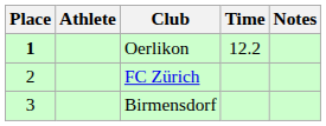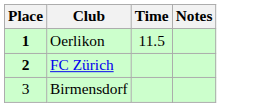 <table class="wikitable sortable">
 <tr>
 <th>Place</th>
-<th>Athlete</th>
 <th>Club</th>
 <th>Time</th>
 <th>Notes</th>
 </tr>
 <tr style="background:#cfc;">
 <td align=center><strong>1</strong></td>
-<td></td>
 <td>Oerlikon</td>
-<td align=center>12.2</td>
+<td align=center>11.5</td>
 <td align=center></td>
 </tr>
 <tr style="background:#cfc;">
-<td align=center>2</td>
-<td></td>
+<td align=center><strong>2</strong></td>
 <td><a href='#'>FC Zürich</a></td>
 <td align=center></td>
 <td align=center></td>
 </tr>
 <tr style="background:#cfc;">
 <td align=center>3</td>
-<td></td>
 <td>Birmensdorf</td>
 <td align=center></td>
 <td align=center></td>
 </tr>
 </table>
